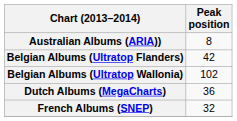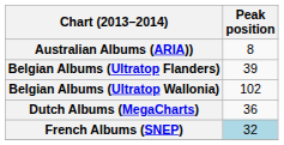 <table class="wikitable sortable plainrowheaders" style="text-align:center;">
 <tr>
 <th scope="col">Chart (2013–2014)</th>
 <th scope="col">Peak<br>position</th>
 </tr>
 <tr>
 <th scope="row">Australian Albums (<a href='#'>ARIA</a>))</th>
 <td>8</td>
 </tr>
 <tr>
 <th scope="row">Belgian Albums (<a href='#'>Ultratop</a> Flanders)</th>
-<td>42</td>
+<td>39</td>
 </tr>
 <tr>
 <th scope="row">Belgian Albums (<a href='#'>Ultratop</a> Wallonia)</th>
 <td>102</td>
 </tr>
 <tr>
 <th scope="row">Dutch Albums (<a href='#'>MegaCharts</a>)</th>
 <td>36</td>
 </tr>
 <tr>
 <th scope="row">French Albums (<a href='#'>SNEP</a>)</th>
-<td>32</td>
+<td style="background: lightblue;">32</td>
 </tr>
 <tr>
 </tr>
 </table>
